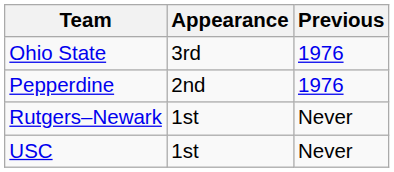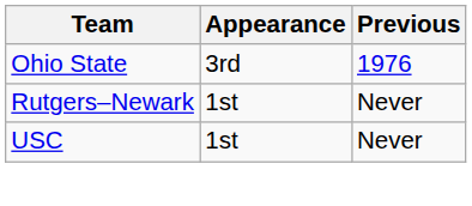 <table class="wikitable sortable">
 <tr>
 <th>Team</th>
 <th>Appearance</th>
 <th>Previous</th>
 </tr>
 <tr>
 <td><a href='#'>Ohio State</a></td>
 <td>3rd</td>
-<td><a href='#'>1976</a></td>
-</tr>
-<tr>
-<td><a href='#'>Pepperdine</a></td>
-<td>2nd</td>
 <td><a href='#'>1976</a></td>
 </tr>
 <tr>
 <td><a href='#'>Rutgers–Newark</a></td>
 <td>1st</td>
 <td>Never</td>
 </tr>
 <tr>
 <td><a href='#'>USC</a></td>
 <td>1st</td>
 <td>Never</td>
 </tr>
 </table>
